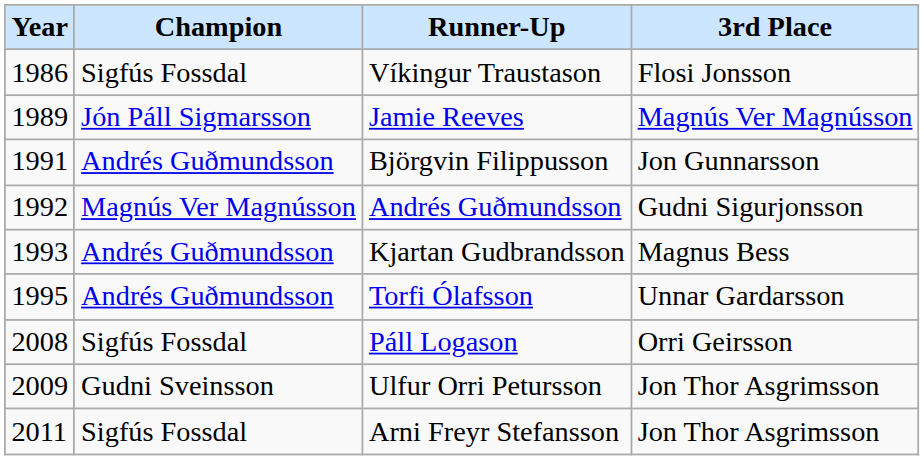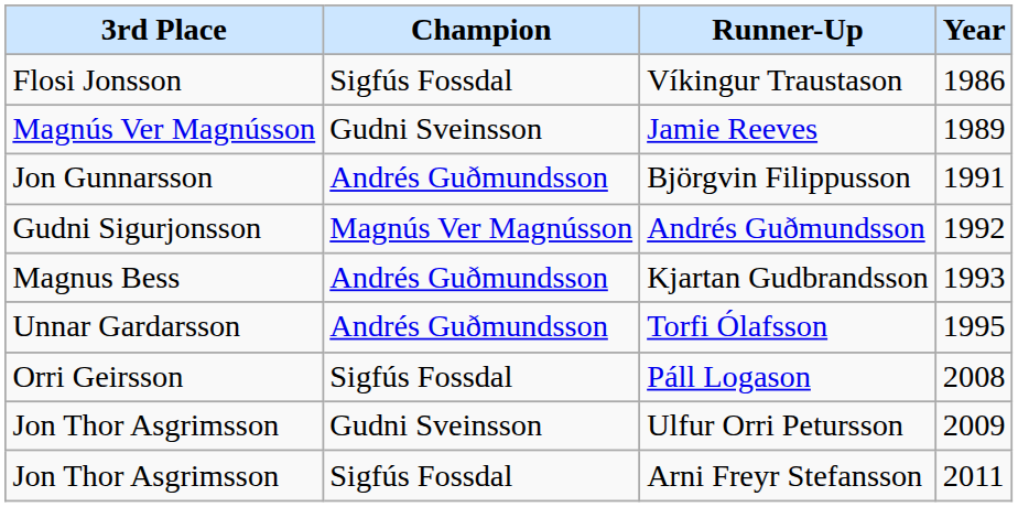 <table class="wikitable">
 <tr>
-<th style="background: #cce6ff;">Year</th>
+<th style="background: #cce6ff;">3rd Place</th>
 <th style="background: #cce6ff;">Champion</th>
 <th style="background: #cce6ff;">Runner-Up</th>
-<th style="background: #cce6ff;">3rd Place</th>
+<th style="background: #cce6ff;">Year</th>
 </tr>
 <tr>
-<td>1986</td>
+<td> Flosi Jonsson</td>
 <td> Sigfús Fossdal</td>
 <td> Víkingur Traustason</td>
-<td> Flosi Jonsson</td>
+<td>1986</td>
 </tr>
 <tr>
+<td> <a href='#'>Magnús Ver Magnússon</a></td>
+<td> Gudni Sveinsson</td>
+<td> <a href='#'>Jamie Reeves</a></td>
 <td>1989</td>
-<td> <a href='#'>Jón Páll Sigmarsson</a></td>
-<td> <a href='#'>Jamie Reeves</a></td>
-<td> <a href='#'>Magnús Ver Magnússon</a></td>
 </tr>
 <tr>
-<td>1991</td>
+<td> Jon Gunnarsson</td>
 <td> <a href='#'>Andrés Guðmundsson</a></td>
 <td> Björgvin Filippusson</td>
-<td> Jon Gunnarsson</td>
+<td>1991</td>
 </tr>
 <tr>
-<td>1992</td>
+<td> Gudni Sigurjonsson</td>
 <td> <a href='#'>Magnús Ver Magnússon</a></td>
 <td> <a href='#'>Andrés Guðmundsson</a></td>
-<td> Gudni Sigurjonsson</td>
+<td>1992</td>
 </tr>
 <tr>
-<td>1993</td>
+<td> Magnus Bess</td>
 <td> <a href='#'>Andrés Guðmundsson</a></td>
 <td> Kjartan Gudbrandsson</td>
-<td> Magnus Bess</td>
+<td>1993</td>
 </tr>
 <tr>
-<td>1995</td>
+<td> Unnar Gardarsson</td>
 <td> <a href='#'>Andrés Guðmundsson</a></td>
 <td> <a href='#'>Torfi Ólafsson</a></td>
-<td> Unnar Gardarsson</td>
+<td>1995</td>
 </tr>
 <tr>
-<td>2008</td>
+<td> Orri Geirsson</td>
 <td> Sigfús Fossdal</td>
 <td> <a href='#'>Páll Logason</a></td>
-<td> Orri Geirsson</td>
+<td>2008</td>
 </tr>
 <tr>
-<td>2009</td>
+<td> Jon Thor Asgrimsson</td>
 <td> Gudni Sveinsson</td>
 <td> Ulfur Orri Petursson</td>
-<td> Jon Thor Asgrimsson</td>
+<td>2009</td>
 </tr>
 <tr>
-<td>2011</td>
+<td> Jon Thor Asgrimsson</td>
 <td> Sigfús Fossdal</td>
 <td> Arni Freyr Stefansson</td>
-<td> Jon Thor Asgrimsson</td>
+<td>2011</td>
 </tr>
 </table>
